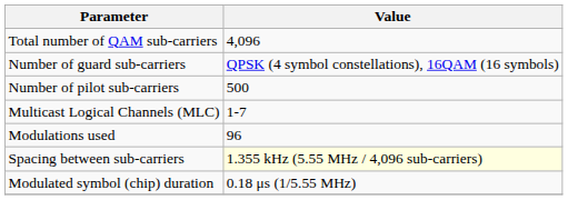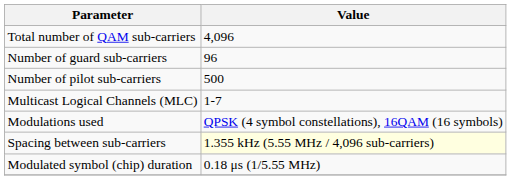 <table class="wikitable">
 <tr>
 <th>Parameter</th>
 <th>Value</th>
 </tr>
 <tr>
 <td>Total number of <a href='#'>QAM</a> sub-carriers</td>
 <td>4,096</td>
 </tr>
 <tr>
 <td>Number of guard sub-carriers</td>
-<td><a href='#'>QPSK</a> (4 symbol constellations), <a href='#'>16QAM</a> (16 symbols)</td>
+<td>96</td>
 </tr>
 <tr>
 <td>Number of pilot sub-carriers</td>
 <td>500</td>
 </tr>
 <tr>
 <td>Multicast Logical Channels (MLC)</td>
 <td>1-7</td>
 </tr>
 <tr>
 <td>Modulations used</td>
-<td>96</td>
+<td><a href='#'>QPSK</a> (4 symbol constellations), <a href='#'>16QAM</a> (16 symbols)</td>
 </tr>
 <tr>
 <td>Spacing between sub-carriers</td>
 <td style="background: lightyellow;">1.355 kHz (5.55 MHz / 4,096 sub-carriers)</td>
 </tr>
 <tr>
 <td>Modulated symbol (chip) duration</td>
 <td>0.18 μs (1/5.55 MHz)</td>
 </tr>
 <tr>
 </tr>
 </table>
